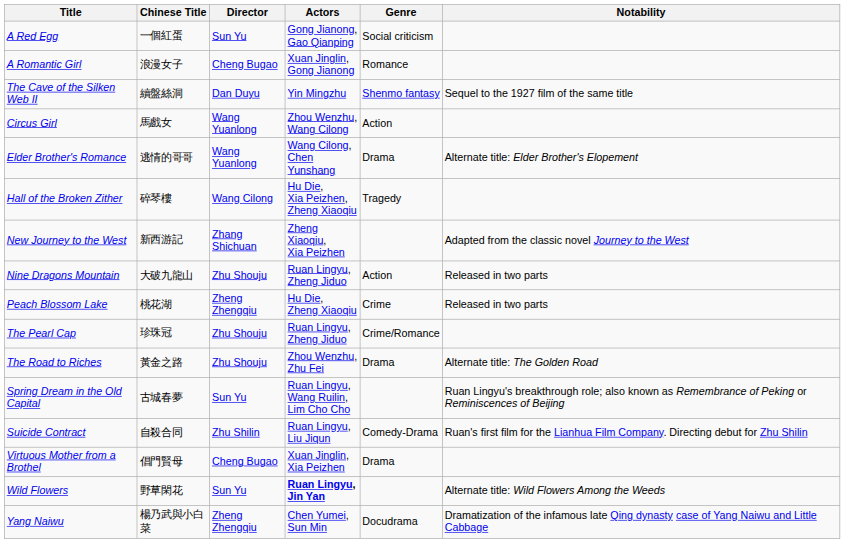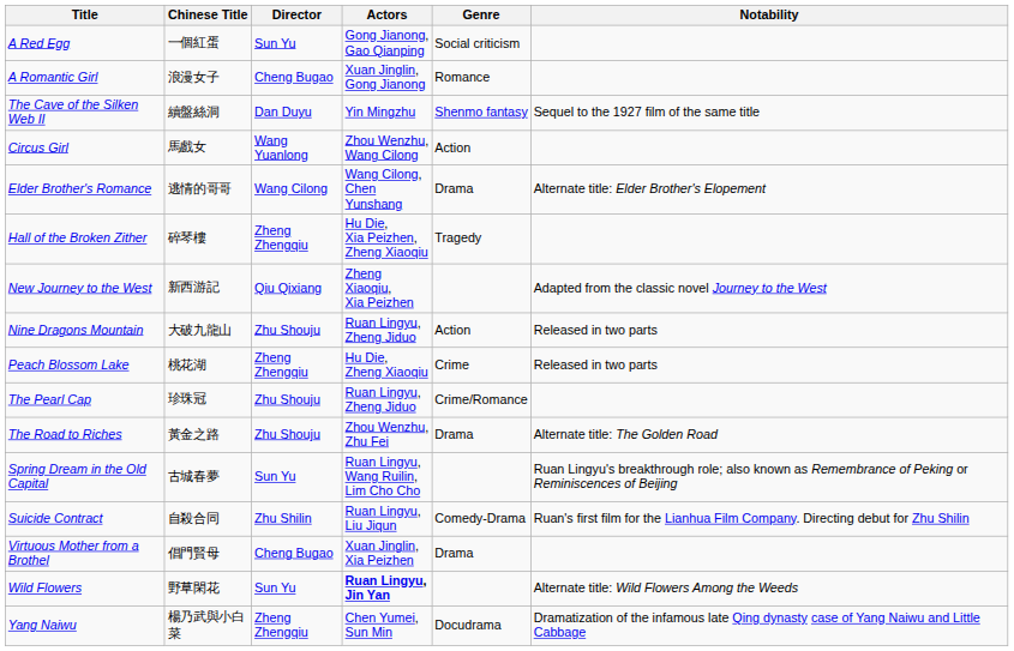 <table class="wikitable">
 <tr>
 <th>Title</th>
 <th>Chinese Title</th>
 <th>Director</th>
 <th>Actors</th>
 <th>Genre</th>
 <th>Notability</th>
 </tr>
 <tr>
 <td><em><a href='#'>A Red Egg</a></em></td>
 <td>一個紅蛋</td>
 <td><a href='#'>Sun Yu</a></td>
 <td><a href='#'>Gong Jianong</a>,<br><a href='#'>Gao Qianping</a><br></td>
 <td>Social criticism</td>
 <td></td>
 </tr>
 <tr>
 <td><em><a href='#'>A Romantic Girl</a></em></td>
 <td>浪漫女子</td>
 <td><a href='#'>Cheng Bugao</a></td>
 <td><a href='#'>Xuan Jinglin</a>,<br><a href='#'>Gong Jianong</a><br></td>
 <td>Romance</td>
 <td></td>
 </tr>
 <tr>
 <td><em><a href='#'>The Cave of the Silken Web II</a></em></td>
 <td>續盤絲洞</td>
 <td><a href='#'>Dan Duyu</a></td>
 <td><a href='#'>Yin Mingzhu</a></td>
 <td><a href='#'>Shenmo fantasy</a></td>
 <td>Sequel to the 1927 film of the same title</td>
 </tr>
 <tr>
 <td><em><a href='#'>Circus Girl</a></em></td>
 <td>馬戲女</td>
 <td><a href='#'>Wang Yuanlong</a></td>
 <td><a href='#'>Zhou Wenzhu</a>,<br><a href='#'>Wang Cilong</a><br></td>
 <td>Action</td>
 <td></td>
 </tr>
 <tr>
 <td><em><a href='#'>Elder Brother's Romance</a></em></td>
 <td>逃情的哥哥</td>
-<td><a href='#'>Wang Yuanlong</a></td>
+<td><a href='#'>Wang Cilong</a></td>
 <td><a href='#'>Wang Cilong</a>,<br><a href='#'>Chen Yunshang</a><br></td>
 <td>Drama</td>
 <td>Alternate title:  <em>Elder Brother's Elopement</em></td>
 </tr>
 <tr>
 <td><em><a href='#'>Hall of the Broken Zither</a></em></td>
 <td>碎琴樓</td>
-<td><a href='#'>Wang Cilong</a></td>
+<td><a href='#'>Zheng Zhengqiu</a></td>
 <td><a href='#'>Hu Die</a>,<br><a href='#'>Xia Peizhen</a>,<br><a href='#'>Zheng Xiaoqiu</a><br></td>
 <td>Tragedy</td>
 <td></td>
 </tr>
 <tr>
 <td><em><a href='#'>New Journey to the West</a></em></td>
 <td>新西游記</td>
-<td><a href='#'>Zhang Shichuan</a></td>
+<td><a href='#'>Qiu Qixiang</a></td>
 <td><a href='#'>Zheng Xiaoqiu</a>,<br><a href='#'>Xia Peizhen</a><br></td>
 <td></td>
 <td>Adapted from the classic novel <em><a href='#'>Journey to the West</a></em></td>
 </tr>
 <tr>
 <td><em><a href='#'>Nine Dragons Mountain</a></em></td>
 <td>大破九龍山</td>
 <td><a href='#'>Zhu Shouju</a></td>
 <td><a href='#'>Ruan Lingyu</a>,<br><a href='#'>Zheng Jiduo</a><br></td>
 <td>Action</td>
 <td>Released in two parts</td>
 </tr>
 <tr>
 <td><em><a href='#'>Peach Blossom Lake</a></em></td>
 <td>桃花湖</td>
 <td><a href='#'>Zheng Zhengqiu</a></td>
 <td><a href='#'>Hu Die</a>,<br><a href='#'>Zheng Xiaoqiu</a><br></td>
 <td>Crime</td>
 <td>Released in two parts</td>
 </tr>
 <tr>
 <td><em><a href='#'>The Pearl Cap</a></em></td>
 <td>珍珠冠</td>
 <td><a href='#'>Zhu Shouju</a></td>
 <td><a href='#'>Ruan Lingyu</a>,<br><a href='#'>Zheng Jiduo</a><br></td>
 <td>Crime/Romance</td>
 <td></td>
 </tr>
 <tr>
 <td><em><a href='#'>The Road to Riches</a></em></td>
 <td>黃金之路</td>
 <td><a href='#'>Zhu Shouju</a></td>
 <td><a href='#'>Zhou Wenzhu</a>,<br><a href='#'>Zhu Fei</a><br></td>
 <td>Drama</td>
 <td>Alternate title:  <em>The Golden Road</em></td>
 </tr>
 <tr>
 <td><em><a href='#'>Spring Dream in the Old Capital</a></em></td>
 <td>古城春夢</td>
 <td><a href='#'>Sun Yu</a></td>
 <td><a href='#'>Ruan Lingyu</a>,<br><a href='#'>Wang Ruilin</a>,<br><a href='#'>Lim Cho Cho</a><br></td>
 <td></td>
 <td>Ruan Lingyu's breakthrough role; also known as <em>Remembrance of Peking</em> or <em>Reminiscences of Beijing</em></td>
 </tr>
 <tr>
 <td><em><a href='#'>Suicide Contract</a></em></td>
 <td>自殺合同</td>
 <td><a href='#'>Zhu Shilin</a></td>
 <td><a href='#'>Ruan Lingyu</a>,<br><a href='#'>Liu Jiqun</a><br></td>
 <td>Comedy-Drama</td>
 <td>Ruan's first film for the <a href='#'>Lianhua Film Company</a>.  Directing debut for <a href='#'>Zhu Shilin</a></td>
 </tr>
 <tr>
 <td><em><a href='#'>Virtuous Mother from a Brothel</a></em></td>
 <td>倡門賢母</td>
 <td><a href='#'>Cheng Bugao</a></td>
 <td><a href='#'>Xuan Jinglin</a>,<br><a href='#'>Xia Peizhen</a></td>
 <td>Drama</td>
 <td></td>
 </tr>
 <tr>
 <td><em><a href='#'>Wild Flowers</a></em></td>
 <td>野草閑花</td>
 <td><a href='#'>Sun Yu</a></td>
 <td><strong><a href='#'>Ruan Lingyu</a>,<br><a href='#'>Jin Yan</a></strong></td>
 <td></td>
 <td>Alternate title:  <em>Wild Flowers Among the Weeds</em></td>
 </tr>
 <tr>
 <td><em><a href='#'>Yang Naiwu</a></em></td>
 <td>楊乃武與小白菜</td>
 <td><a href='#'>Zheng Zhengqiu</a></td>
 <td><a href='#'>Chen Yumei</a>,<br><a href='#'>Sun Min</a><br></td>
 <td>Docudrama</td>
 <td>Dramatization of the infamous late <a href='#'>Qing dynasty</a> <a href='#'>case of Yang Naiwu and Little Cabbage</a></td>
 </tr>
 </table>
